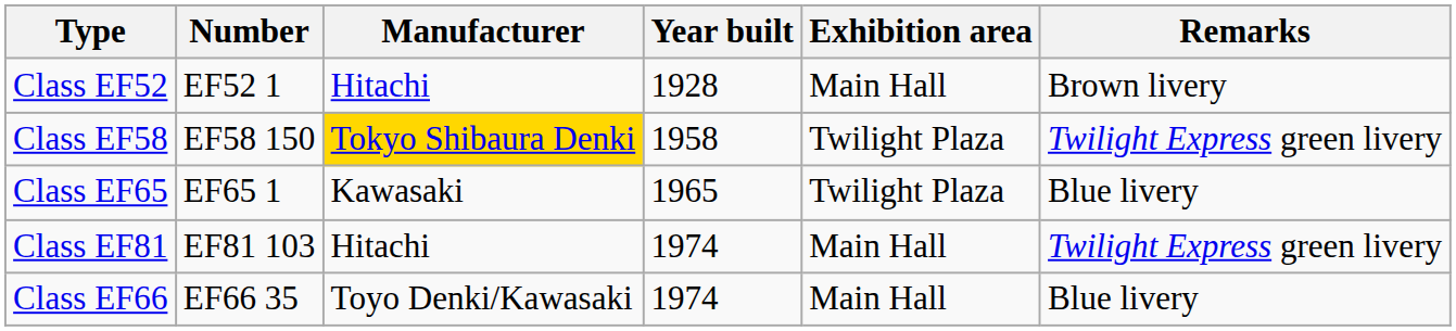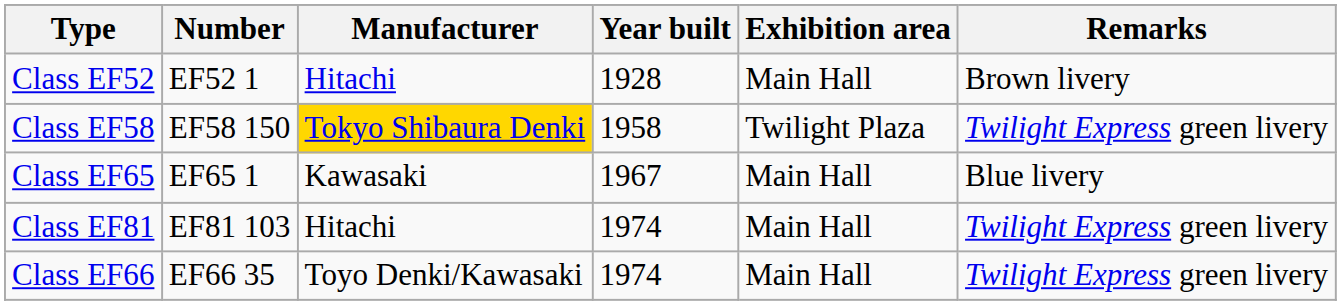 <table class="wikitable">
 <tr>
 <th>Type</th>
 <th>Number</th>
 <th>Manufacturer</th>
 <th>Year built</th>
 <th>Exhibition area</th>
 <th>Remarks</th>
 </tr>
 <tr>
 <td><a href='#'>Class EF52</a></td>
 <td>EF52 1</td>
 <td><a href='#'>Hitachi</a></td>
 <td>1928</td>
 <td>Main Hall</td>
 <td>Brown livery</td>
 </tr>
 <tr>
 <td><a href='#'>Class EF58</a></td>
 <td>EF58 150</td>
 <td style="background: gold;"><a href='#'>Tokyo Shibaura Denki</a></td>
 <td>1958</td>
 <td>Twilight Plaza</td>
 <td><em><a href='#'>Twilight Express</a></em> green livery</td>
 </tr>
 <tr>
 <td><a href='#'>Class EF65</a></td>
 <td>EF65 1</td>
 <td>Kawasaki</td>
-<td>1965</td>
-<td>Twilight Plaza</td>
+<td>1967</td>
+<td>Main Hall</td>
 <td>Blue livery</td>
 </tr>
 <tr>
 <td><a href='#'>Class EF81</a></td>
 <td>EF81 103</td>
 <td>Hitachi</td>
 <td>1974</td>
 <td>Main Hall</td>
 <td><em><a href='#'>Twilight Express</a></em> green livery</td>
 </tr>
 <tr>
 <td><a href='#'>Class EF66</a></td>
 <td>EF66 35</td>
 <td>Toyo Denki/Kawasaki</td>
 <td>1974</td>
 <td>Main Hall</td>
-<td>Blue livery</td>
+<td><em><a href='#'>Twilight Express</a></em> green livery</td>
 </tr>
 </table>
